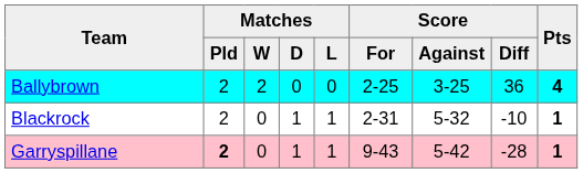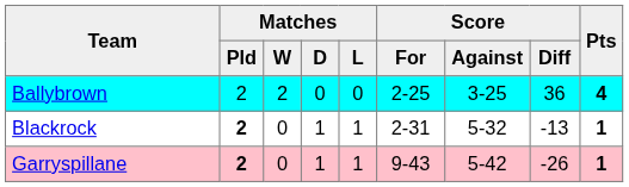 <table style=border-collapse:collapse border=1 cellspacing=0 cellpadding=5>
 <tr align=center bgcolor=#efefef>
 <th rowspan=2 width=165>Team</th>
 <th colspan=4>Matches</th>
 <th colspan=3>Score</th>
 <th rowspan=2width=20>Pts</th>
 </tr>
 <tr align=center bgcolor=#efefef>
 <th width=20>Pld</th>
 <th width=20>W</th>
 <th width=20>D</th>
 <th width=20>L</th>
 <th width=45>For</th>
 <th width=45>Against</th>
 <th width=30>Diff</th>
 </tr>
 <tr align=center style="background:#00FFFF;">
 <td style="text-align:left;"><a href='#'>Ballybrown</a></td>
 <td>2</td>
 <td>2</td>
 <td>0</td>
 <td>0</td>
 <td>2-25</td>
 <td>3-25</td>
 <td>36</td>
 <td><strong>4</strong></td>
 </tr>
 <tr align=center>
 <td style="text-align:left;"><a href='#'>Blackrock</a></td>
-<td>2</td>
+<td><strong>2</strong></td>
 <td>0</td>
 <td>1</td>
 <td>1</td>
 <td>2-31</td>
 <td>5-32</td>
-<td>-10</td>
+<td>-13</td>
 <td><strong>1</strong></td>
 </tr>
 <tr align=center style="background:#FFC0CB;">
 <td style="text-align:left;"><a href='#'>Garryspillane</a></td>
 <td><strong>2</strong></td>
 <td>0</td>
 <td>1</td>
 <td>1</td>
 <td>9-43</td>
 <td>5-42</td>
-<td>-28</td>
+<td>-26</td>
 <td><strong>1</strong></td>
 </tr>
 </table>
